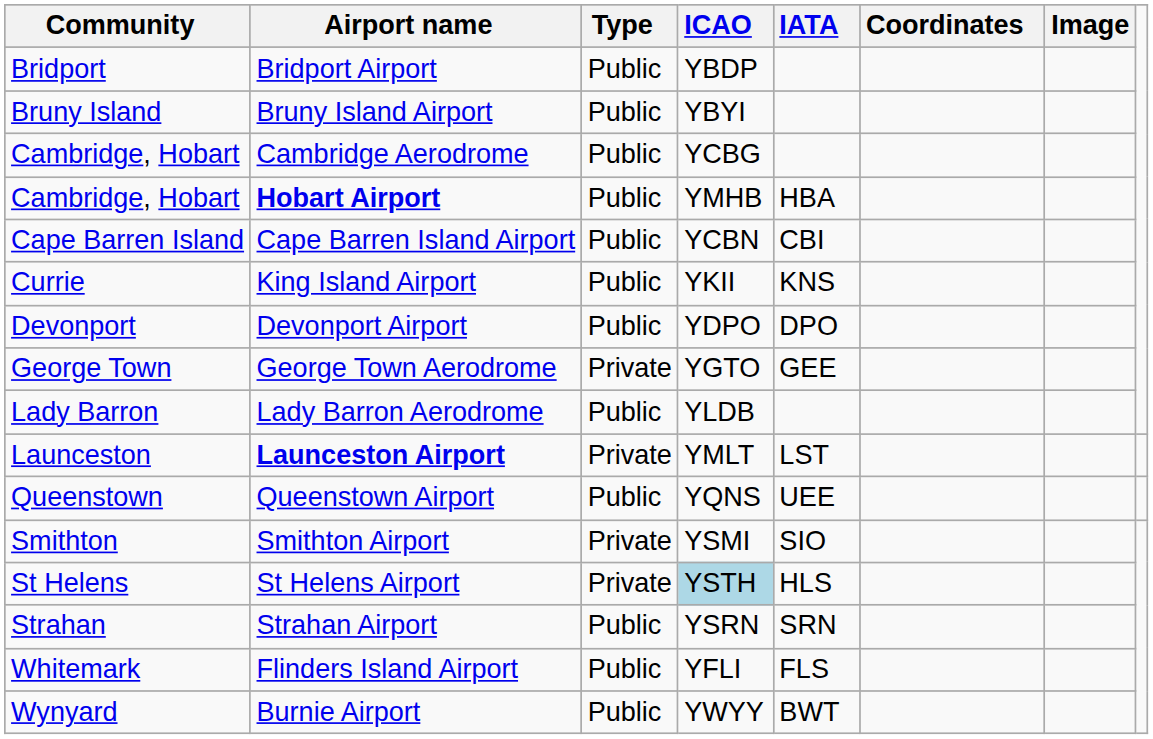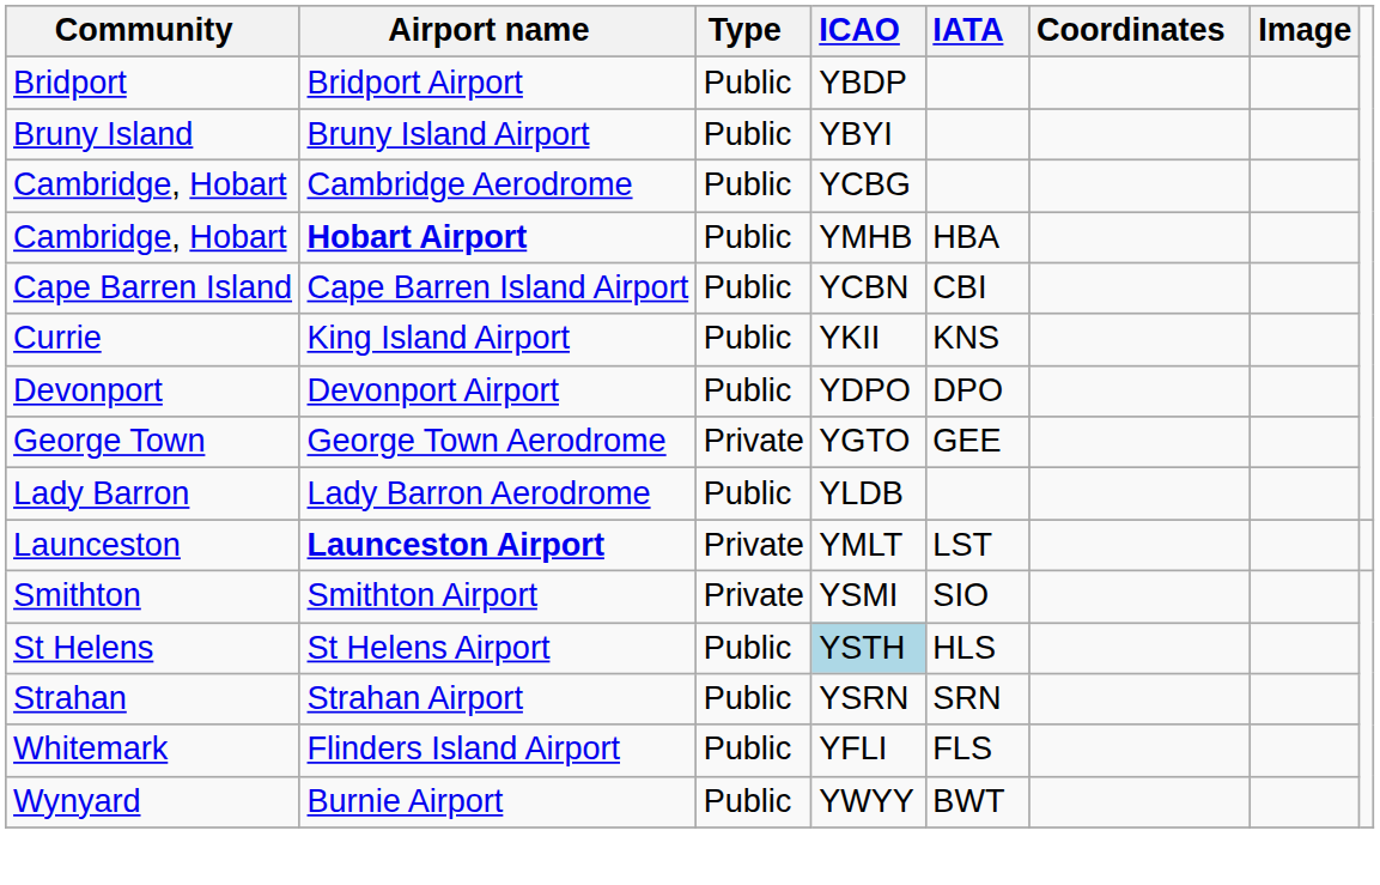 <table class="wikitable sortable" style="width:auto;">
 <tr>
 <th width="*"><strong>Community</strong>  </th>
 <th width="*"><strong>Airport name</strong>  </th>
 <th width="*"><strong>Type</strong>  </th>
 <th width="*"><strong><a href='#'>ICAO</a></strong>  </th>
 <th width="*"><strong><a href='#'>IATA</a></strong>  </th>
 <th width="*"><strong>Coordinates</strong>  </th>
 <th>Image</th>
 </tr>
 <tr>
 <td><a href='#'>Bridport</a></td>
 <td><a href='#'>Bridport Airport</a></td>
 <td>Public</td>
 <td>YBDP</td>
 <td></td>
 <td></td>
 <td></td>
 </tr>
 <tr>
 <td><a href='#'>Bruny Island</a></td>
 <td><a href='#'>Bruny Island Airport</a></td>
 <td>Public</td>
 <td>YBYI</td>
 <td></td>
 <td></td>
 <td></td>
 </tr>
 <tr>
 <td><a href='#'>Cambridge</a>, <a href='#'>Hobart</a></td>
 <td><a href='#'>Cambridge Aerodrome</a></td>
 <td>Public</td>
 <td>YCBG</td>
 <td></td>
 <td></td>
 <td></td>
 </tr>
 <tr>
 <td><a href='#'>Cambridge</a>, <a href='#'>Hobart</a></td>
 <td><strong><a href='#'>Hobart Airport</a></strong></td>
 <td>Public</td>
 <td>YMHB</td>
 <td>HBA</td>
 <td></td>
 <td></td>
 </tr>
 <tr>
 <td><a href='#'>Cape Barren Island</a></td>
 <td><a href='#'>Cape Barren Island Airport</a></td>
 <td>Public</td>
 <td>YCBN</td>
 <td>CBI</td>
 <td></td>
 <td></td>
 </tr>
 <tr>
 <td><a href='#'>Currie</a></td>
 <td><a href='#'>King Island Airport</a></td>
 <td>Public</td>
 <td>YKII</td>
 <td>KNS</td>
 <td></td>
 <td></td>
 </tr>
 <tr>
 <td><a href='#'>Devonport</a></td>
 <td><a href='#'>Devonport Airport</a></td>
 <td>Public</td>
 <td>YDPO</td>
 <td>DPO</td>
 <td></td>
 <td></td>
 </tr>
 <tr>
 <td><a href='#'>George Town</a></td>
 <td><a href='#'>George Town Aerodrome</a></td>
 <td>Private</td>
 <td>YGTO</td>
 <td>GEE</td>
 <td></td>
 <td></td>
 </tr>
 <tr>
 <td><a href='#'>Lady Barron</a></td>
 <td><a href='#'>Lady Barron Aerodrome</a></td>
 <td>Public</td>
 <td>YLDB</td>
 <td></td>
 <td></td>
 <td></td>
 </tr>
 <tr>
 <td><a href='#'>Launceston</a></td>
 <td><strong><a href='#'>Launceston Airport</a></strong></td>
 <td>Private</td>
 <td>YMLT</td>
 <td>LST</td>
 <td></td>
 <td></td>
 <td></td>
 </tr>
 <tr>
-<td><a href='#'>Queenstown</a></td>
-<td><a href='#'>Queenstown Airport</a></td>
-<td>Public</td>
-<td>YQNS</td>
-<td>UEE</td>
-<td></td>
-<td></td>
-<td></td>
-</tr>
-<tr>
 <td><a href='#'>Smithton</a></td>
 <td><a href='#'>Smithton Airport</a></td>
 <td>Private</td>
 <td>YSMI</td>
 <td>SIO</td>
 <td></td>
 <td></td>
 </tr>
 <tr>
 <td><a href='#'>St Helens</a></td>
 <td><a href='#'>St Helens Airport</a></td>
-<td>Private</td>
+<td>Public</td>
 <td style="background: lightblue;">YSTH</td>
 <td>HLS</td>
 <td></td>
 <td></td>
 </tr>
 <tr>
 <td><a href='#'>Strahan</a></td>
 <td><a href='#'>Strahan Airport</a></td>
 <td>Public</td>
 <td>YSRN</td>
 <td>SRN</td>
 <td></td>
 <td></td>
 </tr>
 <tr>
 <td><a href='#'>Whitemark</a></td>
 <td><a href='#'>Flinders Island Airport</a></td>
 <td>Public</td>
 <td>YFLI</td>
 <td>FLS</td>
 <td></td>
 <td></td>
 </tr>
 <tr>
 <td><a href='#'>Wynyard</a></td>
 <td><a href='#'>Burnie Airport</a></td>
 <td>Public</td>
 <td>YWYY</td>
 <td>BWT</td>
 <td></td>
 <td></td>
 </tr>
 </table>
